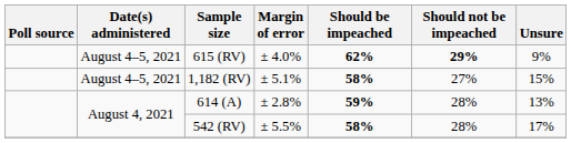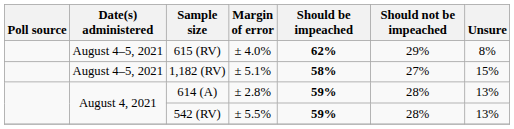 <table class="wikitable" style="font-size:90%;text-align:center;">
 <tr valign=bottom>
 <th>Poll source</th>
 <th>Date(s)<br>administered</th>
 <th>Sample<br>size</th>
 <th>Margin<br>of error</th>
 <th style="width:100px;">Should be<br> impeached</th>
 <th style="width:100px;">Should not be<br>impeached</th>
 <th>Unsure</th>
 </tr>
 <tr>
 <td style="text-align:left;"></td>
 <td>August 4–5, 2021</td>
 <td>615 (RV)</td>
 <td>± 4.0%</td>
 <td><strong>62%</strong></td>
-<td><strong>29%</strong></td>
-<td>9%</td>
+<td>29%</td>
+<td>8%</td>
 </tr>
 <tr>
 <td style="text-align:left;"></td>
 <td>August 4–5, 2021</td>
 <td>1,182 (RV)</td>
 <td>± 5.1%</td>
 <td><strong>58%</strong></td>
 <td>27%</td>
 <td>15%</td>
 </tr>
 <tr>
 <td rowspan=2 style="text-align:left;"> </td>
 <td rowspan=2>August 4, 2021</td>
 <td>614 (A)</td>
 <td>± 2.8%</td>
 <td><strong>59%</strong></td>
 <td>28%</td>
 <td>13%</td>
 </tr>
 <tr>
 <td>542 (RV)</td>
 <td>± 5.5%</td>
-<td><strong>58%</strong></td>
+<td><strong>59%</strong></td>
 <td>28%</td>
-<td>17%</td>
+<td>13%</td>
 </tr>
 <tr>
 </tr>
 </table>
